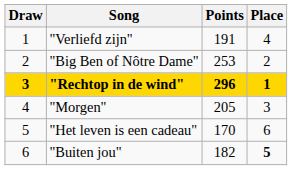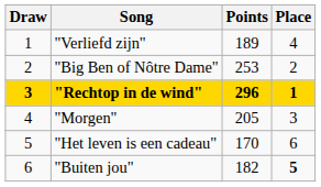 <table class="sortable wikitable" style="margin: 1em auto 1em auto; text-align:center">
 <tr>
 <th>Draw</th>
 <th>Song</th>
 <th>Points</th>
 <th>Place</th>
 </tr>
 <tr>
 <td>1</td>
 <td align="left">"Verliefd zijn"</td>
-<td>191</td>
+<td>189</td>
 <td>4</td>
 </tr>
 <tr>
 <td>2</td>
 <td align="left">"Big Ben of Nôtre Dame"</td>
 <td>253</td>
 <td>2</td>
 </tr>
 <tr style="font-weight:bold; background:gold;">
 <td>3</td>
 <td align="left">"Rechtop in de wind"</td>
 <td>296</td>
 <td>1</td>
 </tr>
 <tr>
 <td>4</td>
 <td align="left">"Morgen"</td>
 <td>205</td>
 <td>3</td>
 </tr>
 <tr>
 <td>5</td>
 <td align="left">"Het leven is een cadeau"</td>
 <td>170</td>
 <td>6</td>
 </tr>
 <tr>
 <td>6</td>
 <td align="left">"Buiten jou"</td>
 <td>182</td>
 <td><strong>5</strong></td>
 </tr>
 </table>
